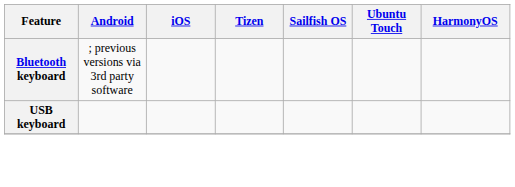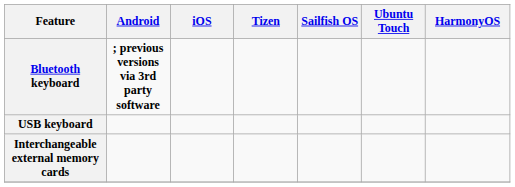 <table class="wikitable" style="font-size:90%; text-align: center; width: auto">
 <tr>
 <th width="10%">Feature</th>
 <th width="10%"><a href='#'>Android</a></th>
 <th width="10%"><a href='#'>iOS</a></th>
 <th width="10%"><a href='#'>Tizen</a></th>
 <th width="10%"><a href='#'>Sailfish OS</a></th>
 <th width="10%"><a href='#'>Ubuntu Touch</a></th>
 <th width="10%"><a href='#'>HarmonyOS</a></th>
 </tr>
 <tr>
 <th><a href='#'>Bluetooth</a> keyboard</th>
-<td>; previous versions via 3rd party software</td>
+<td><strong>; previous versions via 3rd party software</strong></td>
 <td></td>
 <td></td>
 <td></td>
 <td></td>
 <td></td>
 </tr>
 <tr>
 <th>USB keyboard</th>
 <td></td>
 <td></td>
 <td></td>
 <td></td>
 <td></td>
 <td></td>
 </tr>
 <tr>
+<th>Interchangeable external memory cards</th>
+<td></td>
+<td></td>
+<td></td>
+<td></td>
+<td></td>
+<td></td>
+</tr>
+<tr>
 </tr>
 </table>
